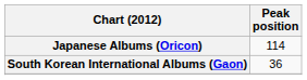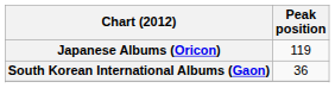 <table class="wikitable sortable plainrowheaders" style="text-align:center">
 <tr>
 <th scope="col">Chart (2012)</th>
 <th scope="col">Peak<br> position</th>
 </tr>
 <tr>
 <th scope="row">Japanese Albums (<a href='#'>Oricon</a>)</th>
-<td style="text-align:center;">114</td>
+<td style="text-align:center;">119</td>
 </tr>
 <tr>
 <th scope="row">South Korean International Albums (<a href='#'>Gaon</a>)</th>
 <td style="text-align:center;">36</td>
 </tr>
 <tr>
 </tr>
 <tr>
 </tr>
 </table>
